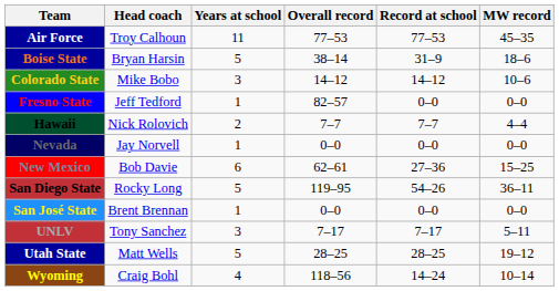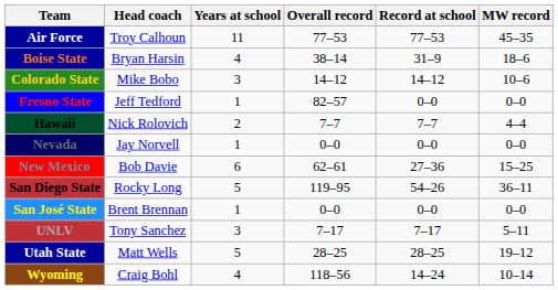 <table class="wikitable sortable" style="text-align: center;">
 <tr>
 <th style="width:110px;">Team</th>
 <th>Head coach</th>
 <th>Years at school</th>
 <th>Overall record</th>
 <th>Record at school</th>
 <th>MW record</th>
 </tr>
 <tr>
 <th style="background:#00009c; color:#fff;">Air Force</th>
 <td><a href='#'>Troy Calhoun</a></td>
 <td>11</td>
 <td>77–53</td>
 <td>77–53</td>
 <td>45–35</td>
 </tr>
 <tr>
 <th style="background:#00009C; color:#f47321;">Boise State</th>
 <td><a href='#'>Bryan Harsin</a></td>
-<td>5</td>
+<td>4</td>
 <td>38–14</td>
 <td>31–9</td>
 <td>18–6</td>
 </tr>
 <tr>
 <th style="background:#228B22; color:#FCD116;">Colorado State</th>
 <td><a href='#'>Mike Bobo</a></td>
 <td>3</td>
 <td>14–12</td>
 <td>14–12</td>
 <td>10–6</td>
 </tr>
 <tr>
 <th style="background:#0000FF; color:#FF0000;">Fresno State</th>
 <td><a href='#'>Jeff Tedford</a></td>
 <td>1</td>
 <td>82–57</td>
 <td>0–0</td>
 <td>0–0</td>
 </tr>
 <tr>
 <th style="background:#005030; color:#000;">Hawaii</th>
 <td><a href='#'>Nick Rolovich</a></td>
 <td>2</td>
 <td>7–7</td>
 <td>7–7</td>
 <td>4–4</td>
 </tr>
 <tr>
 <th style="background:#000067; color:dimGrey;">Nevada</th>
 <td><a href='#'>Jay Norvell</a></td>
 <td>1</td>
 <td>0–0</td>
 <td>0–0</td>
 <td>0–0</td>
 </tr>
 <tr>
 <th style="background:#FF0000; color:#778899;">New Mexico</th>
 <td><a href='#'>Bob Davie</a></td>
 <td>6</td>
 <td>62–61</td>
 <td>27–36</td>
 <td>15–25</td>
 </tr>
 <tr>
 <th style="background:#C23038; color:#000000;">San Diego State</th>
 <td><a href='#'>Rocky Long</a></td>
 <td>5</td>
 <td>119–95</td>
 <td>54–26</td>
 <td>36–11</td>
 </tr>
 <tr>
 <th style="background:#1E90FF; color:#FFEF00">San José State</th>
 <td><a href='#'>Brent Brennan</a></td>
 <td>1</td>
 <td>0–0</td>
 <td>0–0</td>
 <td>0–0</td>
 </tr>
 <tr>
 <th style="background:#C23038; color:#A9A9A9;">UNLV</th>
 <td><a href='#'>Tony Sanchez</a></td>
 <td>3</td>
 <td>7–17</td>
 <td>7–17</td>
 <td>5–11</td>
 </tr>
 <tr>
 <th style="background:#00009c; color:#FFF">Utah State</th>
 <td><a href='#'>Matt Wells</a></td>
 <td>5</td>
 <td>28–25</td>
 <td>28–25</td>
 <td>19–12</td>
 </tr>
 <tr>
 <th style="background:#8B4513; color:#FFFF00;">Wyoming</th>
 <td><a href='#'>Craig Bohl</a></td>
 <td>4</td>
 <td>118–56</td>
 <td>14–24</td>
 <td>10–14</td>
 </tr>
 </table>
